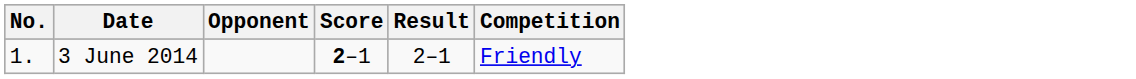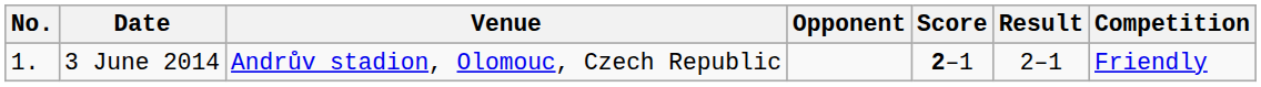 <table class="wikitable" style="font-size:100%;">
 <tr>
 <th>No.</th>
 <th>Date</th>
+<th>Venue</th>
 <th>Opponent</th>
 <th>Score</th>
 <th>Result</th>
 <th>Competition</th>
 </tr>
 <tr>
 <td>1.</td>
 <td>3 June 2014</td>
+<td><a href='#'>Andrův stadion</a>, <a href='#'>Olomouc</a>, Czech Republic</td>
 <td></td>
 <td align=center><strong>2</strong>–1</td>
 <td align=center>2–1</td>
 <td><a href='#'>Friendly</a></td>
 </tr>
 </table>
